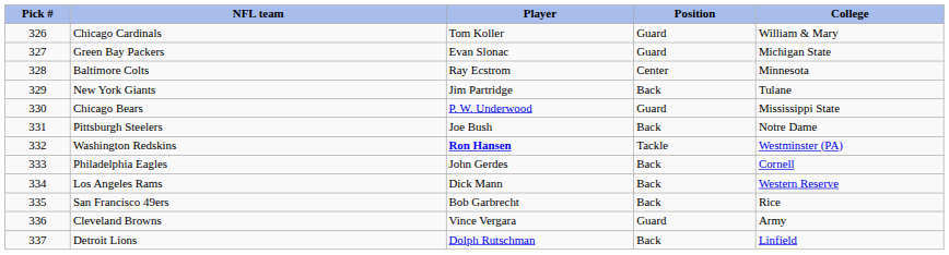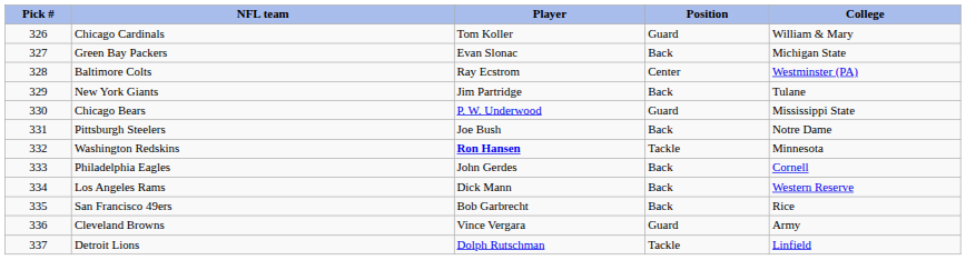 <table class="wikitable sortable sortable" style="width: 100%">
 <tr>
 <th style="background:#a8bdec; width:7%;">Pick #</th>
 <th style="width:40%; background:#a8bdec;">NFL team</th>
 <th style="width:20%; background:#a8bdec;">Player</th>
 <th style="width:13%; background:#a8bdec;">Position</th>
 <th style="background:#A8BDEC;">College</th>
 </tr>
 <tr>
 <td align=center>326</td>
 <td>Chicago Cardinals</td>
 <td>Tom Koller</td>
 <td>Guard</td>
 <td>William & Mary</td>
 </tr>
 <tr>
 <td align=center>327</td>
 <td>Green Bay Packers</td>
 <td>Evan Slonac</td>
-<td>Guard</td>
+<td>Back</td>
 <td>Michigan State</td>
 </tr>
 <tr>
 <td align=center>328</td>
 <td>Baltimore Colts</td>
 <td>Ray Ecstrom</td>
 <td>Center</td>
-<td>Minnesota</td>
+<td><a href='#'>Westminster (PA)</a></td>
 </tr>
 <tr>
 <td align=center>329</td>
 <td>New York Giants</td>
 <td>Jim Partridge</td>
 <td>Back</td>
 <td>Tulane</td>
 </tr>
 <tr>
 <td align=center>330</td>
 <td>Chicago Bears</td>
 <td><a href='#'>P. W. Underwood</a></td>
 <td>Guard</td>
 <td>Mississippi State</td>
 </tr>
 <tr>
 <td align=center>331</td>
 <td>Pittsburgh Steelers</td>
 <td>Joe Bush</td>
 <td>Back</td>
 <td>Notre Dame</td>
 </tr>
 <tr>
 <td align=center>332</td>
 <td>Washington Redskins</td>
 <td><strong><a href='#'>Ron Hansen</a></strong></td>
 <td>Tackle</td>
-<td><a href='#'>Westminster (PA)</a></td>
+<td>Minnesota</td>
 </tr>
 <tr>
 <td align=center>333</td>
 <td>Philadelphia Eagles</td>
 <td>John Gerdes</td>
 <td>Back</td>
 <td><a href='#'>Cornell</a></td>
 </tr>
 <tr>
 <td align=center>334</td>
 <td>Los Angeles Rams</td>
 <td>Dick Mann</td>
 <td>Back</td>
 <td><a href='#'>Western Reserve</a></td>
 </tr>
 <tr>
 <td align=center>335</td>
 <td>San Francisco 49ers</td>
 <td>Bob Garbrecht</td>
 <td>Back</td>
 <td>Rice</td>
 </tr>
 <tr>
 <td align=center>336</td>
 <td>Cleveland Browns</td>
 <td>Vince Vergara</td>
 <td>Guard</td>
 <td>Army</td>
 </tr>
 <tr>
 <td align=center>337</td>
 <td>Detroit Lions</td>
 <td><a href='#'>Dolph Rutschman</a></td>
-<td>Back</td>
+<td>Tackle</td>
 <td><a href='#'>Linfield</a></td>
 </tr>
 </table>
